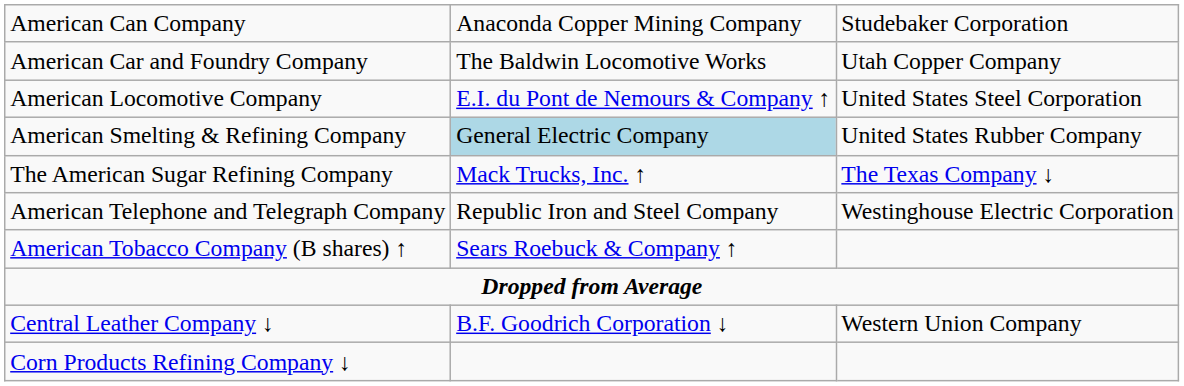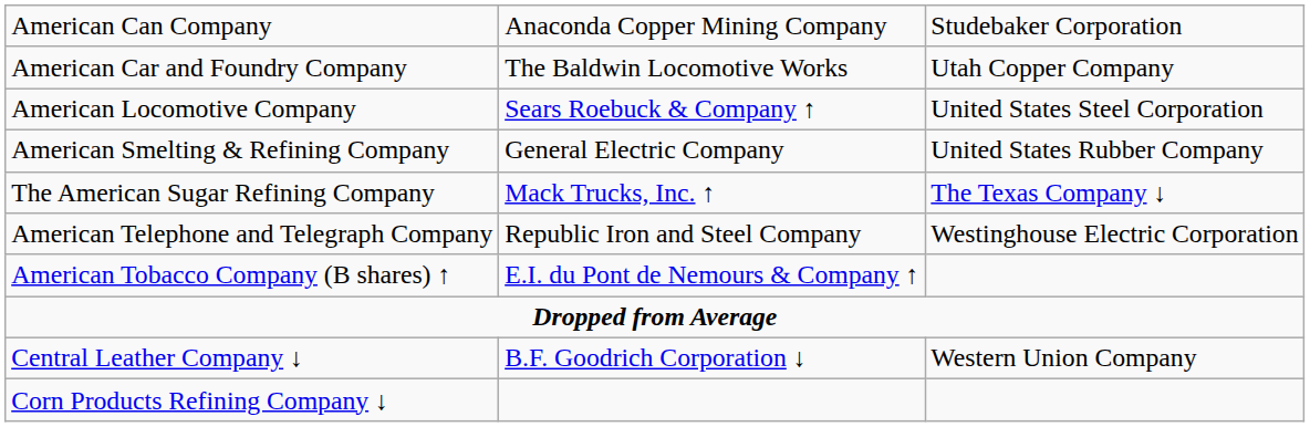 <table class="wikitable" border="1">
 <tr>
 <td>American Can Company</td>
 <td>Anaconda Copper Mining Company</td>
 <td>Studebaker Corporation</td>
 </tr>
 <tr>
 <td>American Car and Foundry Company</td>
 <td>The Baldwin Locomotive Works</td>
 <td>Utah Copper Company</td>
 </tr>
 <tr>
 <td>American Locomotive Company</td>
-<td><a href='#'>E.I. du Pont de Nemours & Company</a> ↑</td>
+<td><a href='#'>Sears Roebuck & Company</a> ↑</td>
 <td>United States Steel Corporation</td>
 </tr>
 <tr>
 <td>American Smelting & Refining Company</td>
-<td style="background: lightblue;">General Electric Company</td>
+<td>General Electric Company</td>
 <td>United States Rubber Company</td>
 </tr>
 <tr>
 <td>The American Sugar Refining Company</td>
 <td><a href='#'>Mack Trucks, Inc.</a> ↑</td>
 <td><a href='#'>The Texas Company</a> ↓</td>
 </tr>
 <tr>
 <td>American Telephone and Telegraph Company</td>
 <td>Republic Iron and Steel Company</td>
 <td>Westinghouse Electric Corporation</td>
 </tr>
 <tr>
 <td><a href='#'>American Tobacco Company</a> (B shares) ↑</td>
-<td><a href='#'>Sears Roebuck & Company</a> ↑</td>
+<td><a href='#'>E.I. du Pont de Nemours & Company</a> ↑</td>
 </tr>
 <tr>
 <td colspan="3" align="center"><strong><em>Dropped from Average</em></strong></td>
 </tr>
 <tr>
 <td><a href='#'>Central Leather Company</a> ↓</td>
 <td><a href='#'>B.F. Goodrich Corporation</a> ↓</td>
 <td>Western Union Company</td>
 </tr>
 <tr>
 <td><a href='#'>Corn Products Refining Company</a> ↓</td>
 <td></td>
 <td></td>
 </tr>
 </table>
